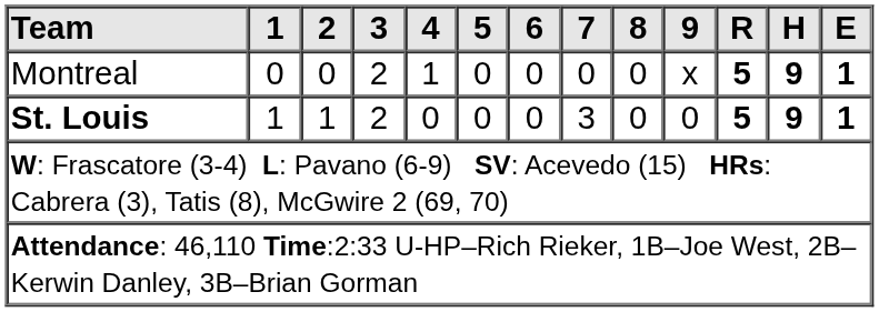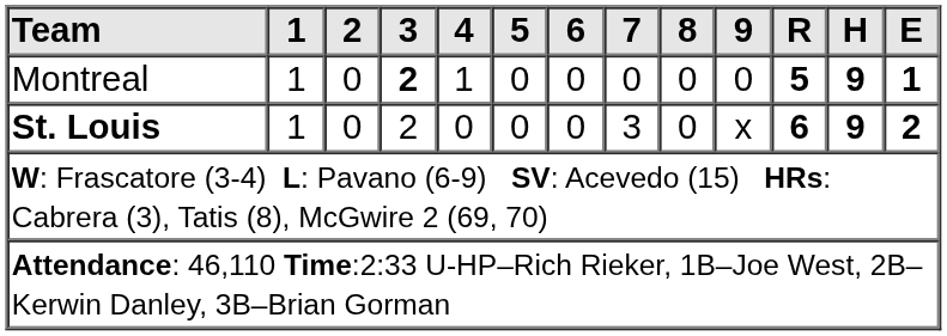 <table border=1 cellspacing=0 width=425 style="margin-left:3em;">
 <tr style="text-align:center; background-color:#e6e6e6;">
 <th align=left width=28%>Team</th>
 <th width=6%>1</th>
 <th width=6%>2</th>
 <th width=6%>3</th>
 <th width=6%>4</th>
 <th width=6%>5</th>
 <th width=6%>6</th>
 <th width=6%>7</th>
 <th width=6%>8</th>
 <th width=6%>9</th>
 <th width=6%>R</th>
 <th width=6%>H</th>
 <th width=6%>E</th>
 </tr>
 <tr style="text-align:center;">
 <td align=left>Montreal</td>
+<td>1</td>
 <td>0</td>
-<td>0</td>
-<td>2</td>
+<td><strong>2</strong></td>
 <td>1</td>
 <td>0</td>
 <td>0</td>
 <td>0</td>
 <td>0</td>
-<td>x</td>
+<td>0</td>
 <td><strong>5</strong></td>
 <td><strong>9</strong></td>
 <td><strong>1</strong></td>
 </tr>
 <tr style="text-align:center;">
 <td align=left><strong>St. Louis</strong></td>
 <td>1</td>
-<td>1</td>
+<td>0</td>
 <td>2</td>
 <td>0</td>
 <td>0</td>
 <td>0</td>
 <td>3</td>
 <td>0</td>
-<td>0</td>
-<td><strong>5</strong></td>
+<td>x</td>
+<td><strong>6</strong></td>
 <td><strong>9</strong></td>
-<td><strong>1</strong></td>
+<td><strong>2</strong></td>
 </tr>
 <tr style="text-align:left;">
 <td colspan=13><small><strong>W</strong>: Frascatore (3-4)  <strong>L</strong>: Pavano (6-9)   <strong>SV</strong>: Acevedo (15)   <strong>HRs</strong>: Cabrera (3), Tatis (8), McGwire 2 (69, 70)</small></td>
 </tr>
 <tr style="text-align:left;">
 <td colspan=13><small><strong>Attendance</strong>: 46,110 <strong>Time</strong>:2:33 U-HP–Rich Rieker, 1B–Joe West, 2B–Kerwin Danley, 3B–Brian Gorman</small></td>
 </tr>
 </table>
